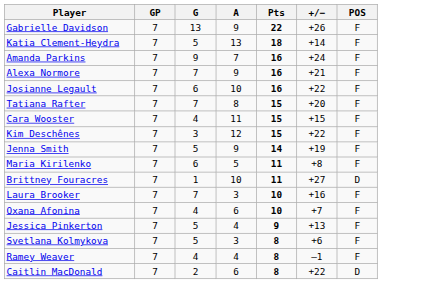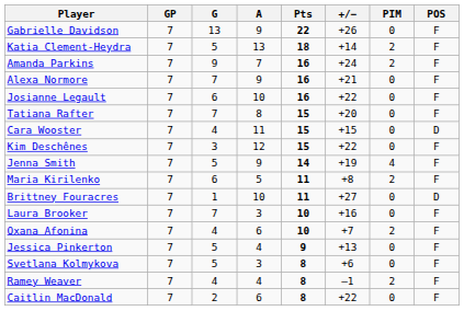 <table class="wikitable sortable" style="text-align:center;">
 <tr>
 <th style="width:175px;">Player</th>
 <th style="width:50px;">GP</th>
 <th style="width:50px;">G</th>
 <th style="width:50px;">A</th>
 <th style="width:50px;">Pts</th>
 <th style="width:50px;">+/−</th>
+<th style="width:50px;">PIM</th>
 <th style="width:50px;">POS</th>
 </tr>
 <tr>
 <td style="text-align:left;"> <a href='#'>Gabrielle Davidson</a></td>
 <td>7</td>
 <td>13</td>
 <td>9</td>
 <td><strong>22</strong></td>
 <td>+26</td>
+<td>0</td>
 <td>F</td>
 </tr>
 <tr>
 <td style="text-align:left;"> <a href='#'>Katia Clement-Heydra</a></td>
 <td>7</td>
 <td>5</td>
 <td>13</td>
 <td><strong>18</strong></td>
 <td>+14</td>
+<td>2</td>
 <td>F</td>
 </tr>
 <tr>
 <td style="text-align:left;"> <a href='#'>Amanda Parkins</a></td>
 <td>7</td>
 <td>9</td>
 <td>7</td>
 <td><strong>16</strong></td>
 <td>+24</td>
+<td>2</td>
 <td>F</td>
 </tr>
 <tr>
 <td style="text-align:left;"> <a href='#'>Alexa Normore</a></td>
 <td>7</td>
 <td>7</td>
 <td>9</td>
 <td><strong>16</strong></td>
 <td>+21</td>
+<td>0</td>
 <td>F</td>
 </tr>
 <tr>
 <td style="text-align:left;"> <a href='#'>Josianne Legault</a></td>
 <td>7</td>
 <td>6</td>
 <td>10</td>
 <td><strong>16</strong></td>
 <td>+22</td>
+<td>0</td>
 <td>F</td>
 </tr>
 <tr>
 <td style="text-align:left;"> <a href='#'>Tatiana Rafter</a></td>
 <td>7</td>
 <td>7</td>
 <td>8</td>
 <td><strong>15</strong></td>
 <td>+20</td>
+<td>0</td>
 <td>F</td>
 </tr>
 <tr>
 <td style="text-align:left;"> <a href='#'>Cara Wooster</a></td>
 <td>7</td>
 <td>4</td>
 <td>11</td>
 <td><strong>15</strong></td>
 <td>+15</td>
-<td>F</td>
+<td>0</td>
+<td>D</td>
 </tr>
 <tr>
 <td style="text-align:left;"> <a href='#'>Kim Deschênes</a></td>
 <td>7</td>
 <td>3</td>
 <td>12</td>
 <td><strong>15</strong></td>
 <td>+22</td>
+<td>0</td>
 <td>F</td>
 </tr>
 <tr>
 <td style="text-align:left;"> <a href='#'>Jenna Smith</a></td>
 <td>7</td>
 <td>5</td>
 <td>9</td>
 <td><strong>14</strong></td>
 <td>+19</td>
+<td>4</td>
 <td>F</td>
 </tr>
 <tr>
 <td style="text-align:left;"> <a href='#'>Maria Kirilenko</a></td>
 <td>7</td>
 <td>6</td>
 <td>5</td>
 <td><strong>11</strong></td>
 <td>+8</td>
+<td>2</td>
 <td>F</td>
 </tr>
 <tr>
 <td style="text-align:left;"> <a href='#'>Brittney Fouracres</a></td>
 <td>7</td>
 <td>1</td>
 <td>10</td>
 <td><strong>11</strong></td>
 <td>+27</td>
+<td>0</td>
 <td>D</td>
 </tr>
 <tr>
 <td style="text-align:left;"> <a href='#'>Laura Brooker</a></td>
 <td>7</td>
 <td>7</td>
 <td>3</td>
 <td><strong>10</strong></td>
 <td>+16</td>
+<td>0</td>
 <td>F</td>
 </tr>
 <tr>
 <td style="text-align:left;"> <a href='#'>Oxana Afonina</a></td>
 <td>7</td>
 <td>4</td>
 <td>6</td>
 <td><strong>10</strong></td>
 <td>+7</td>
+<td>2</td>
 <td>F</td>
 </tr>
 <tr>
 <td style="text-align:left;"> <a href='#'>Jessica Pinkerton</a></td>
 <td>7</td>
 <td>5</td>
 <td>4</td>
 <td><strong>9</strong></td>
 <td>+13</td>
+<td>0</td>
 <td>F</td>
 </tr>
 <tr>
 <td style="text-align:left;"> <a href='#'>Svetlana Kolmykova</a></td>
 <td>7</td>
 <td>5</td>
 <td>3</td>
 <td><strong>8</strong></td>
 <td>+6</td>
+<td>0</td>
 <td>F</td>
 </tr>
 <tr>
 <td style="text-align:left;"> <a href='#'>Ramey Weaver</a></td>
 <td>7</td>
 <td>4</td>
 <td>4</td>
 <td><strong>8</strong></td>
 <td>–1</td>
+<td>2</td>
 <td>F</td>
 </tr>
 <tr>
 <td style="text-align:left;"> <a href='#'>Caitlin MacDonald</a></td>
 <td>7</td>
 <td>2</td>
 <td>6</td>
 <td><strong>8</strong></td>
 <td>+22</td>
-<td>D</td>
+<td>0</td>
+<td>F</td>
 </tr>
 </table>
